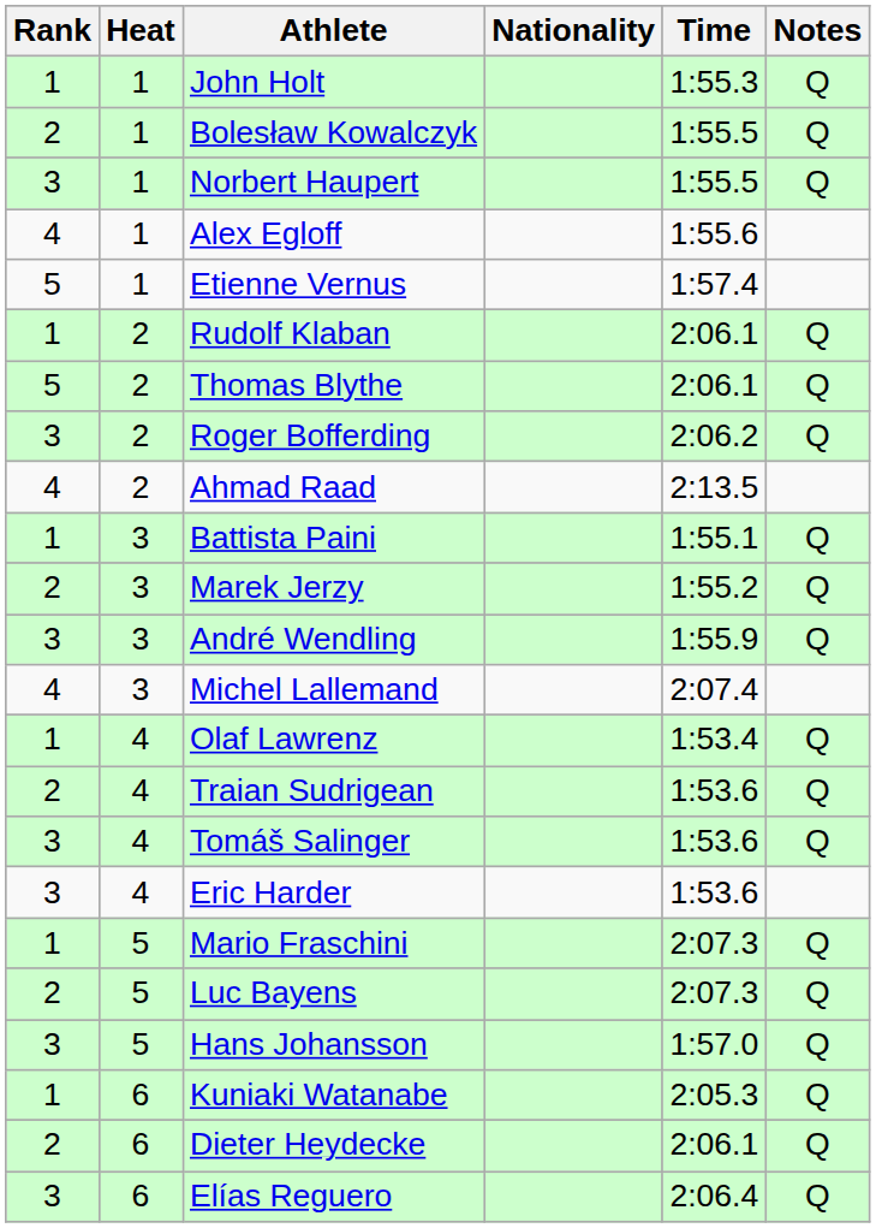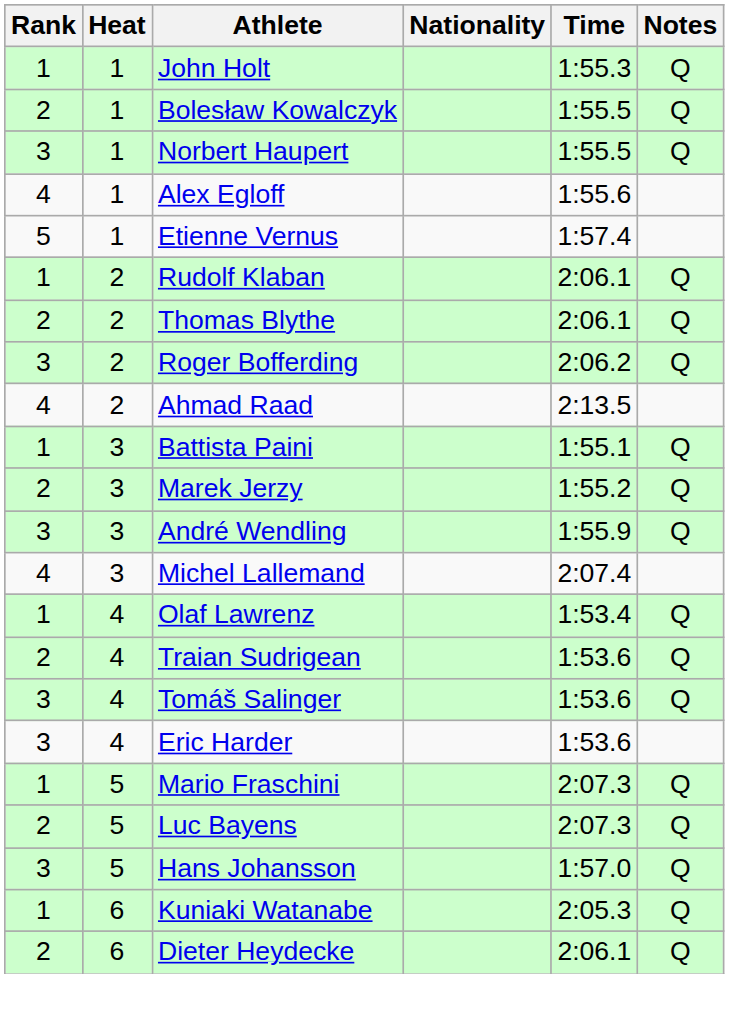 <table class="wikitable sortable" style="text-align:center">
 <tr>
 <th>Rank</th>
 <th>Heat</th>
 <th>Athlete</th>
 <th>Nationality</th>
 <th>Time</th>
 <th>Notes</th>
 </tr>
 <tr bgcolor=ccffcc>
 <td>1</td>
 <td>1</td>
 <td align=left><a href='#'>John Holt</a></td>
 <td align=left></td>
 <td>1:55.3</td>
 <td>Q</td>
 </tr>
 <tr bgcolor=ccffcc>
 <td>2</td>
 <td>1</td>
 <td align=left><a href='#'>Bolesław Kowalczyk</a></td>
 <td align=left></td>
 <td>1:55.5</td>
 <td>Q</td>
 </tr>
 <tr bgcolor=ccffcc>
 <td>3</td>
 <td>1</td>
 <td align=left><a href='#'>Norbert Haupert</a></td>
 <td align=left></td>
 <td>1:55.5</td>
 <td>Q</td>
 </tr>
 <tr>
 <td>4</td>
 <td>1</td>
 <td align=left><a href='#'>Alex Egloff</a></td>
 <td align=left></td>
 <td>1:55.6</td>
 <td></td>
 </tr>
 <tr>
 <td>5</td>
 <td>1</td>
 <td align=left><a href='#'>Etienne Vernus</a></td>
 <td align=left></td>
 <td>1:57.4</td>
 <td></td>
 </tr>
 <tr bgcolor=ccffcc>
 <td>1</td>
 <td>2</td>
 <td align=left><a href='#'>Rudolf Klaban</a></td>
 <td align=left></td>
 <td>2:06.1</td>
 <td>Q</td>
 </tr>
 <tr bgcolor=ccffcc>
-<td>5</td>
+<td>2</td>
 <td>2</td>
 <td align=left><a href='#'>Thomas Blythe</a></td>
 <td align=left></td>
 <td>2:06.1</td>
 <td>Q</td>
 </tr>
 <tr bgcolor=ccffcc>
 <td>3</td>
 <td>2</td>
 <td align=left><a href='#'>Roger Bofferding</a></td>
 <td align=left></td>
 <td>2:06.2</td>
 <td>Q</td>
 </tr>
 <tr>
 <td>4</td>
 <td>2</td>
 <td align=left><a href='#'>Ahmad Raad</a></td>
 <td align=left></td>
 <td>2:13.5</td>
 <td></td>
 </tr>
 <tr bgcolor=ccffcc>
 <td>1</td>
 <td>3</td>
 <td align=left><a href='#'>Battista Paini</a></td>
 <td align=left></td>
 <td>1:55.1</td>
 <td>Q</td>
 </tr>
 <tr bgcolor=ccffcc>
 <td>2</td>
 <td>3</td>
 <td align=left><a href='#'>Marek Jerzy</a></td>
 <td align=left></td>
 <td>1:55.2</td>
 <td>Q</td>
 </tr>
 <tr bgcolor=ccffcc>
 <td>3</td>
 <td>3</td>
 <td align=left><a href='#'>André Wendling</a></td>
 <td align=left></td>
 <td>1:55.9</td>
 <td>Q</td>
 </tr>
 <tr>
 <td>4</td>
 <td>3</td>
 <td align=left><a href='#'>Michel Lallemand</a></td>
 <td align=left></td>
 <td>2:07.4</td>
 <td></td>
 </tr>
 <tr bgcolor=ccffcc>
 <td>1</td>
 <td>4</td>
 <td align=left><a href='#'>Olaf Lawrenz</a></td>
 <td align=left></td>
 <td>1:53.4</td>
 <td>Q</td>
 </tr>
 <tr bgcolor=ccffcc>
 <td>2</td>
 <td>4</td>
 <td align=left><a href='#'>Traian Sudrigean</a></td>
 <td align=left></td>
 <td>1:53.6</td>
 <td>Q</td>
 </tr>
 <tr bgcolor=ccffcc>
 <td>3</td>
 <td>4</td>
 <td align=left><a href='#'>Tomáš Salinger</a></td>
 <td align=left></td>
 <td>1:53.6</td>
 <td>Q</td>
 </tr>
 <tr>
 <td>3</td>
 <td>4</td>
 <td align=left><a href='#'>Eric Harder</a></td>
 <td align=left></td>
 <td>1:53.6</td>
 <td></td>
 </tr>
 <tr bgcolor=ccffcc>
 <td>1</td>
 <td>5</td>
 <td align=left><a href='#'>Mario Fraschini</a></td>
 <td align=left></td>
 <td>2:07.3</td>
 <td>Q</td>
 </tr>
 <tr bgcolor=ccffcc>
 <td>2</td>
 <td>5</td>
 <td align=left><a href='#'>Luc Bayens</a></td>
 <td align=left></td>
 <td>2:07.3</td>
 <td>Q</td>
 </tr>
 <tr bgcolor=ccffcc>
 <td>3</td>
 <td>5</td>
 <td align=left><a href='#'>Hans Johansson</a></td>
 <td align=left></td>
 <td>1:57.0</td>
 <td>Q</td>
 </tr>
 <tr bgcolor=ccffcc>
 <td>1</td>
 <td>6</td>
 <td align=left><a href='#'>Kuniaki Watanabe</a></td>
 <td align=left></td>
 <td>2:05.3</td>
 <td>Q</td>
 </tr>
 <tr bgcolor=ccffcc>
 <td>2</td>
 <td>6</td>
 <td align=left><a href='#'>Dieter Heydecke</a></td>
 <td align=left></td>
 <td>2:06.1</td>
 <td>Q</td>
 </tr>
-<tr bgcolor=ccffcc>
-<td>3</td>
-<td>6</td>
-<td align=left><a href='#'>Elías Reguero</a></td>
-<td align=left></td>
-<td>2:06.4</td>
-<td>Q</td>
-</tr>
 </table>
